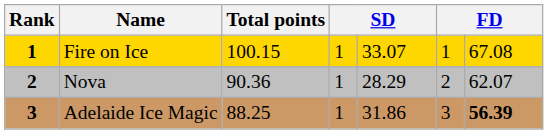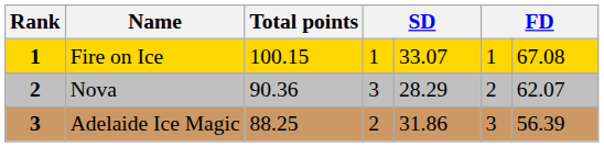 <table class="wikitable sortable">
 <tr>
 <th>Rank</th>
 <th>Name</th>
 <th>Total points</th>
 <th colspan="2" width="80px"><a href='#'>SD</a></th>
 <th colspan="2" width="80px"><a href='#'>FD</a></th>
 </tr>
 <tr bgcolor="gold">
 <td align="center"><strong>1</strong></td>
 <td>Fire on Ice</td>
 <td>100.15</td>
 <td>1</td>
 <td>33.07</td>
 <td>1</td>
 <td>67.08</td>
 </tr>
 <tr bgcolor="silver">
 <td align="center"><strong>2</strong></td>
 <td>Nova</td>
 <td>90.36</td>
-<td>1</td>
+<td>3</td>
 <td>28.29</td>
 <td>2</td>
 <td>62.07</td>
 </tr>
 <tr bgcolor="cc9966">
 <td align="center"><strong>3</strong></td>
 <td>Adelaide Ice Magic</td>
 <td>88.25</td>
-<td>1</td>
+<td>2</td>
 <td>31.86</td>
 <td>3</td>
-<td><strong>56.39</strong></td>
+<td>56.39</td>
 </tr>
 </table>
